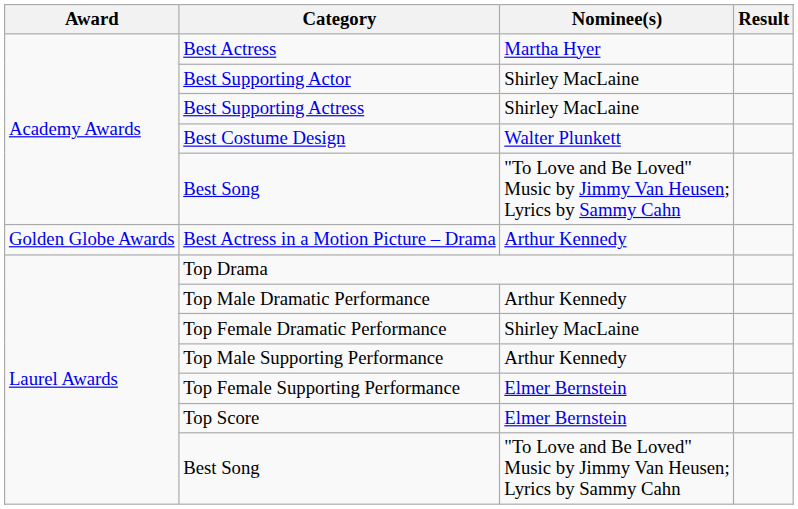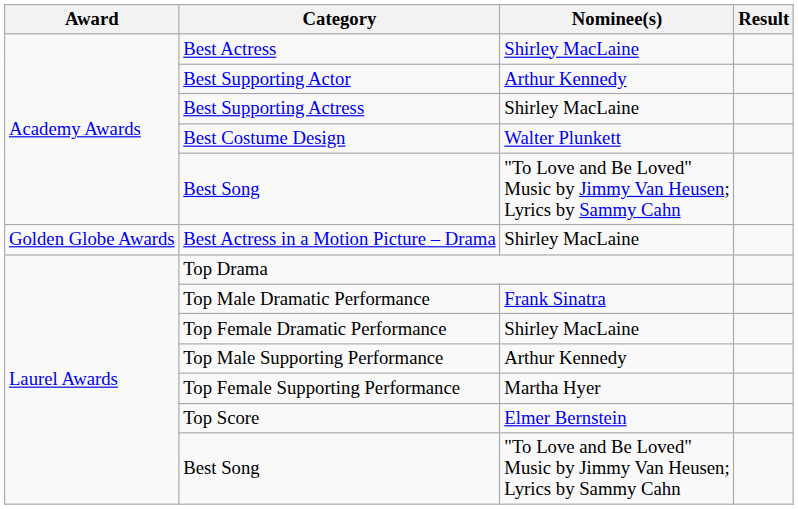 <table class="wikitable plainrowheaders">
 <tr>
 <th>Award</th>
 <th>Category</th>
 <th>Nominee(s)</th>
 <th>Result</th>
 </tr>
 <tr>
 <td rowspan="5"><a href='#'>Academy Awards</a></td>
 <td><a href='#'>Best Actress</a></td>
-<td><a href='#'>Martha Hyer</a></td>
+<td><a href='#'>Shirley MacLaine</a></td>
 <td></td>
 </tr>
 <tr>
 <td><a href='#'>Best Supporting Actor</a></td>
-<td>Shirley MacLaine</td>
+<td><a href='#'>Arthur Kennedy</a></td>
 <td></td>
 </tr>
 <tr>
 <td><a href='#'>Best Supporting Actress</a></td>
 <td>Shirley MacLaine</td>
 <td></td>
 </tr>
 <tr>
 <td><a href='#'>Best Costume Design</a></td>
 <td><a href='#'>Walter Plunkett</a></td>
 <td></td>
 </tr>
 <tr>
 <td><a href='#'>Best Song</a></td>
 <td>"To Love and Be Loved" <br> Music by <a href='#'>Jimmy Van Heusen</a>; <br> Lyrics by <a href='#'>Sammy Cahn</a></td>
 <td></td>
 </tr>
 <tr>
 <td><a href='#'>Golden Globe Awards</a></td>
 <td><a href='#'>Best Actress in a Motion Picture – Drama</a></td>
-<td><a href='#'>Arthur Kennedy</a></td>
+<td>Shirley MacLaine</td>
 <td></td>
 </tr>
 <tr>
 <td rowspan="7"><a href='#'>Laurel Awards</a></td>
 <td colspan="2">Top Drama</td>
 <td></td>
 </tr>
 <tr>
 <td>Top Male Dramatic Performance</td>
-<td>Arthur Kennedy</td>
+<td><a href='#'>Frank Sinatra</a></td>
 <td></td>
 </tr>
 <tr>
 <td>Top Female Dramatic Performance</td>
 <td>Shirley MacLaine</td>
 <td></td>
 </tr>
 <tr>
 <td>Top Male Supporting Performance</td>
 <td>Arthur Kennedy</td>
 <td></td>
 </tr>
 <tr>
 <td>Top Female Supporting Performance</td>
-<td><a href='#'>Elmer Bernstein</a></td>
+<td>Martha Hyer</td>
 <td></td>
 </tr>
 <tr>
 <td>Top Score</td>
 <td><a href='#'>Elmer Bernstein</a></td>
 <td></td>
 </tr>
 <tr>
 <td>Best Song</td>
 <td>"To Love and Be Loved" <br> Music by Jimmy Van Heusen; <br> Lyrics by Sammy Cahn</td>
 <td></td>
 </tr>
 </table>
